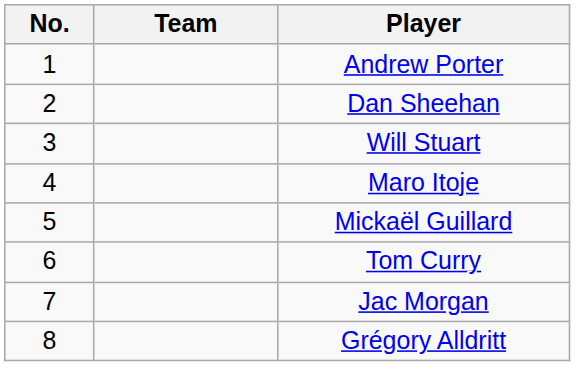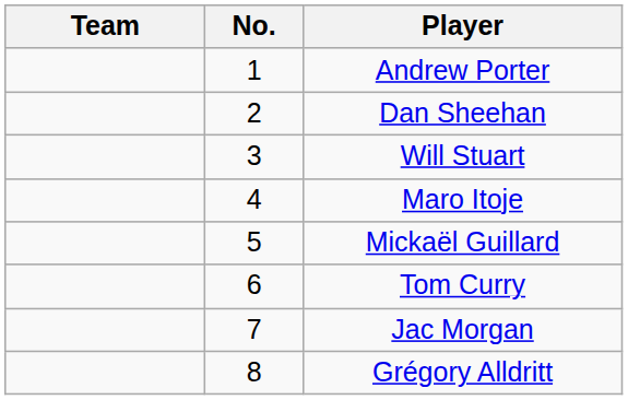 <table class="wikitable" style="text-align:center">
 <tr>
+<th width=110>Team</th>
 <th width=50>No.</th>
-<th width=110>Team</th>
 <th width=180>Player</th>
 </tr>
 <tr>
+<td align=left></td>
 <td>1</td>
-<td align=left></td>
 <td><a href='#'>Andrew Porter</a></td>
 </tr>
 <tr>
+<td align=left></td>
 <td>2</td>
-<td align=left></td>
 <td><a href='#'>Dan Sheehan</a></td>
 </tr>
 <tr>
+<td align=left></td>
 <td>3</td>
-<td align=left></td>
 <td><a href='#'>Will Stuart</a></td>
 </tr>
 <tr>
+<td align=left></td>
 <td>4</td>
-<td align=left></td>
 <td><a href='#'>Maro Itoje</a></td>
 </tr>
 <tr>
+<td align=left></td>
 <td>5</td>
-<td align=left></td>
 <td><a href='#'>Mickaël Guillard</a></td>
 </tr>
 <tr>
+<td align=left></td>
 <td>6</td>
-<td align=left></td>
 <td><a href='#'>Tom Curry</a></td>
 </tr>
 <tr>
+<td align=left></td>
 <td>7</td>
-<td align=left></td>
 <td><a href='#'>Jac Morgan</a></td>
 </tr>
 <tr>
+<td align=left></td>
 <td>8</td>
-<td align=left></td>
 <td><a href='#'>Grégory Alldritt</a></td>
 </tr>
 </table>
